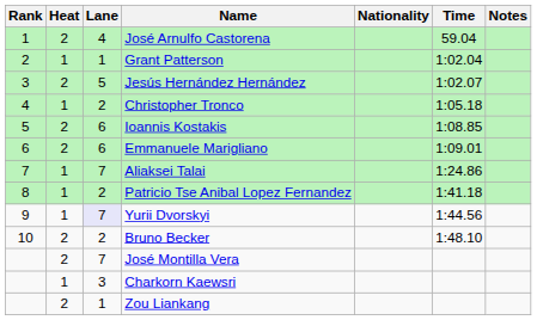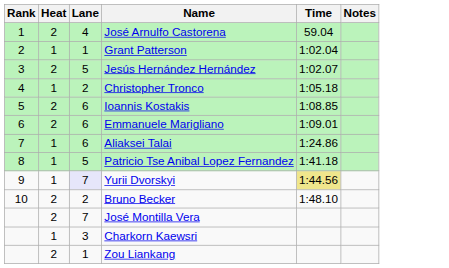 <table class="wikitable sortable" style="text-align:center">
 <tr>
 <th>Rank</th>
 <th>Heat</th>
 <th>Lane</th>
 <th>Name</th>
-<th>Nationality</th>
 <th>Time</th>
 <th>Notes</th>
 </tr>
 <tr bgcolor=bbf3bb>
 <td>1</td>
 <td>2</td>
 <td>4</td>
 <td align=left><a href='#'>José Arnulfo Castorena</a></td>
-<td align=left></td>
 <td>59.04</td>
 <td></td>
 </tr>
 <tr bgcolor=bbf3bb>
 <td>2</td>
 <td>1</td>
 <td>1</td>
 <td align=left><a href='#'>Grant Patterson</a></td>
-<td align=left></td>
 <td>1:02.04</td>
 <td></td>
 </tr>
 <tr bgcolor=bbf3bb>
 <td>3</td>
 <td>2</td>
 <td>5</td>
 <td align=left><a href='#'>Jesús Hernández Hernández</a></td>
-<td align=left></td>
 <td>1:02.07</td>
 <td></td>
 </tr>
 <tr bgcolor=bbf3bb>
 <td>4</td>
 <td>1</td>
 <td>2</td>
 <td align=left><a href='#'>Christopher Tronco</a></td>
-<td align=left></td>
 <td>1:05.18</td>
 <td></td>
 </tr>
 <tr bgcolor=bbf3bb>
 <td>5</td>
 <td>2</td>
 <td>6</td>
 <td align=left><a href='#'>Ioannis Kostakis</a></td>
-<td align=left></td>
 <td>1:08.85</td>
 <td></td>
 </tr>
 <tr bgcolor=bbf3bb>
 <td>6</td>
 <td>2</td>
 <td>6</td>
 <td align=left><a href='#'>Emmanuele Marigliano</a></td>
-<td align=left></td>
 <td>1:09.01</td>
 <td></td>
 </tr>
 <tr bgcolor=bbf3bb>
 <td>7</td>
 <td>1</td>
-<td>7</td>
+<td>6</td>
 <td align=left><a href='#'>Aliaksei Talai</a></td>
-<td align=left></td>
 <td>1:24.86</td>
 <td></td>
 </tr>
 <tr bgcolor=bbf3bb>
 <td>8</td>
 <td>1</td>
-<td>2</td>
+<td>5</td>
 <td align=left><a href='#'>Patricio Tse Anibal Lopez Fernandez</a></td>
-<td align=left></td>
 <td>1:41.18</td>
 <td></td>
 </tr>
 <tr>
 <td>9</td>
 <td>1</td>
 <td style="background: lavender;">7</td>
 <td align=left><a href='#'>Yurii Dvorskyi</a></td>
-<td align=left></td>
-<td>1:44.56</td>
+<td style="background: khaki;">1:44.56</td>
 <td></td>
 </tr>
 <tr>
 <td>10</td>
 <td>2</td>
 <td>2</td>
 <td align=left><a href='#'>Bruno Becker</a></td>
-<td align=left></td>
 <td>1:48.10</td>
 <td></td>
 </tr>
 <tr>
 <td></td>
 <td>2</td>
 <td>7</td>
 <td align=left><a href='#'>José Montilla Vera</a></td>
-<td align=left></td>
 <td data-sort-value=9:99.99></td>
 <td></td>
 </tr>
 <tr>
 <td></td>
 <td>1</td>
 <td>3</td>
 <td align=left><a href='#'>Charkorn Kaewsri</a></td>
-<td align=left></td>
 <td data-sort-value=9:99.99></td>
 <td></td>
 </tr>
 <tr>
 <td></td>
 <td>2</td>
 <td>1</td>
 <td align=left><a href='#'>Zou Liankang</a></td>
-<td align=left></td>
 <td data-sort-value=9:99.99></td>
 <td></td>
 </tr>
 </table>
